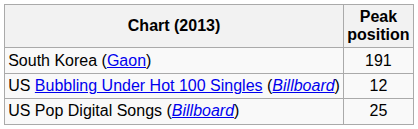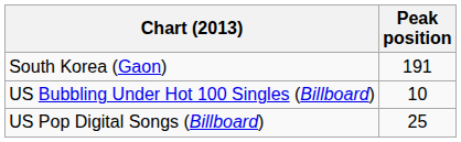 <table class="wikitable sortable">
 <tr>
 <th>Chart (2013)</th>
 <th>Peak<br>position</th>
 </tr>
 <tr>
 <td>South Korea (<a href='#'>Gaon</a>)</td>
 <td align=center>191</td>
 </tr>
 <tr>
 <td>US <a href='#'>Bubbling Under Hot 100 Singles</a> (<em><a href='#'>Billboard</a></em>)</td>
-<td align=center>12</td>
+<td align=center>10</td>
 </tr>
 <tr>
 <td>US Pop Digital Songs (<em><a href='#'>Billboard</a></em>)</td>
 <td align=center>25</td>
 </tr>
 </table>
